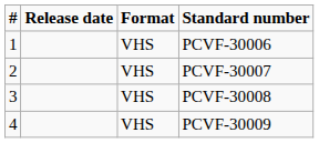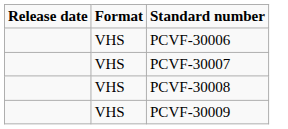 <table class="wikitable">
 <tr>
-<td><strong>#</strong></td>
 <td><strong>Release date</strong></td>
 <td><strong>Format</strong></td>
 <td><strong>Standard number</strong></td>
 </tr>
 <tr>
-<td>1</td>
 <td></td>
 <td>VHS</td>
 <td>PCVF-30006</td>
 </tr>
 <tr>
-<td>2</td>
 <td></td>
 <td>VHS</td>
 <td>PCVF-30007</td>
 </tr>
 <tr>
-<td>3</td>
 <td></td>
 <td>VHS</td>
 <td>PCVF-30008</td>
 </tr>
 <tr>
-<td>4</td>
 <td></td>
 <td>VHS</td>
 <td>PCVF-30009</td>
 </tr>
 </table>
